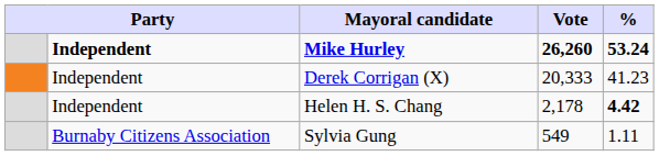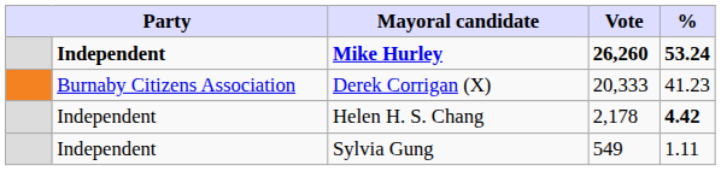 <table class="wikitable">
 <tr>
 <th style="background:#ddf;" width="250px" colspan="2">Party</th>
 <th style="background:#ddf;" width="200px">Mayoral candidate</th>
 <th style="background:#ddf;" width="50px">Vote</th>
 <th style="background:#ddf;" width="30px">%</th>
 </tr>
 <tr>
 <td style="background:gainsboro" width="30px"><strong> </strong></td>
 <td><strong>Independent</strong></td>
 <td><strong><a href='#'>Mike Hurley</a></strong></td>
 <td><strong>26,260</strong></td>
 <td><strong>53.24</strong></td>
 </tr>
 <tr>
 <td style="background:#F58220;" width="30px"> </td>
-<td>Independent</td>
+<td><a href='#'>Burnaby Citizens Association</a></td>
 <td><a href='#'>Derek Corrigan</a> (X)</td>
 <td>20,333</td>
 <td>41.23</td>
 </tr>
 <tr>
 <td style="background:gainsboro" width="30px"> </td>
 <td>Independent</td>
 <td>Helen H. S. Chang</td>
 <td>2,178</td>
 <td><strong>4.42</strong></td>
 </tr>
 <tr>
 <td style="background:gainsboro" width="30px"> </td>
-<td><a href='#'>Burnaby Citizens Association</a></td>
+<td>Independent</td>
 <td>Sylvia Gung</td>
 <td>549</td>
 <td>1.11</td>
 </tr>
 </table>
